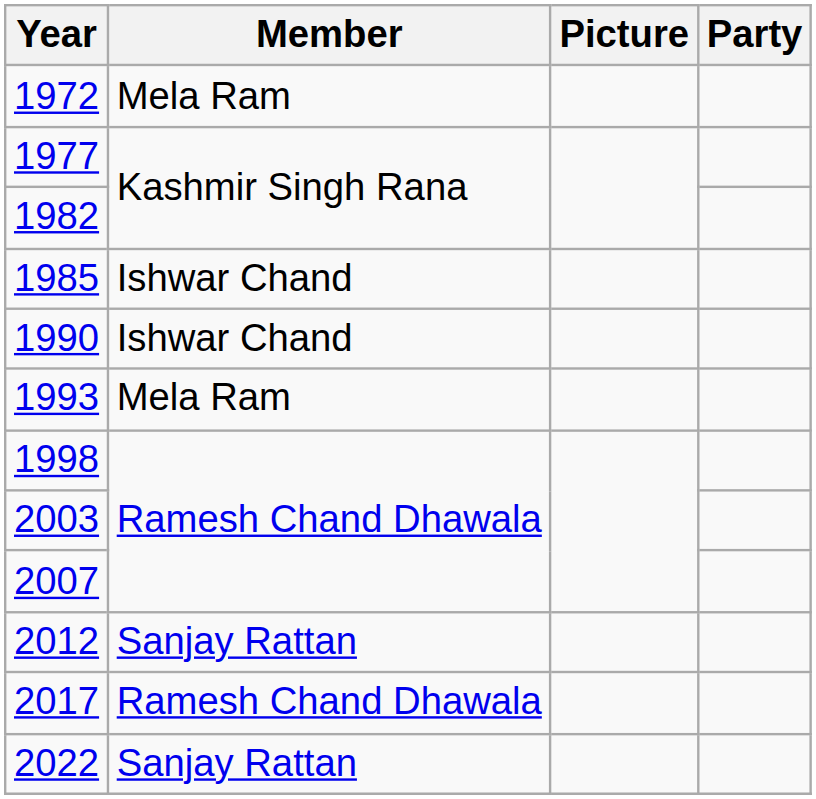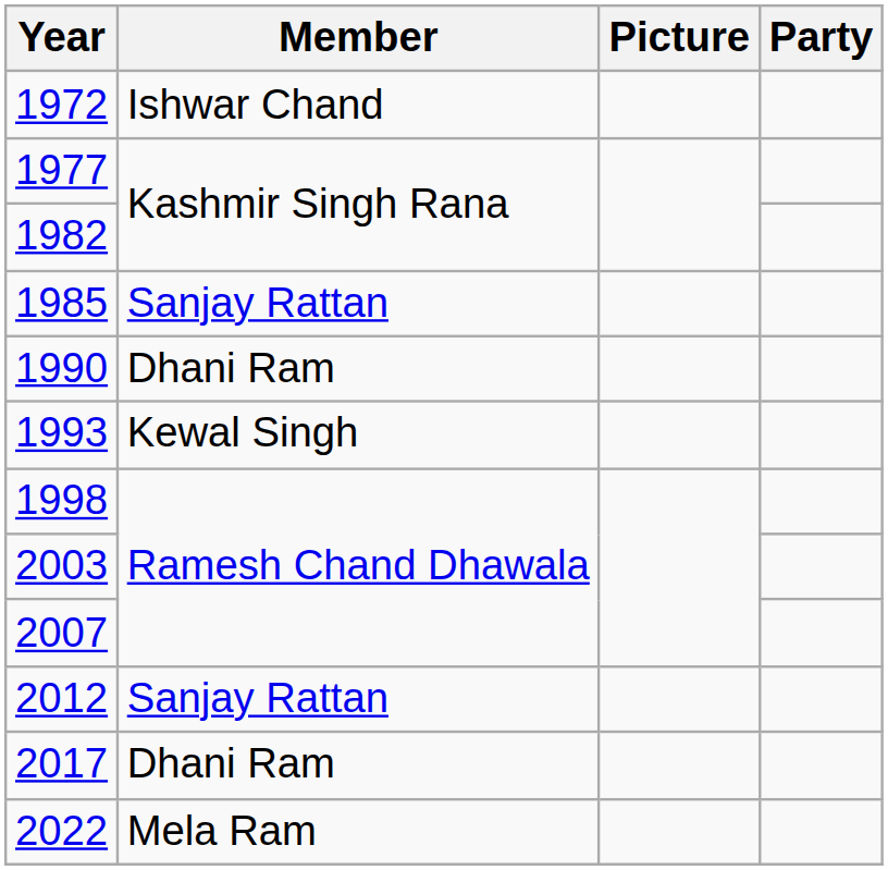 <table class="wikitable sortable">
 <tr>
 <th>Year</th>
 <th>Member</th>
 <th>Picture</th>
 <th colspan="2">Party</th>
 </tr>
 <tr>
 <td><a href='#'>1972</a></td>
-<td>Mela Ram</td>
+<td>Ishwar Chand</td>
 <td></td>
 <td></td>
 </tr>
 <tr>
 <td><a href='#'>1977</a></td>
 <td rowspan=2>Kashmir Singh Rana</td>
 <td rowspan=2></td>
 <td></td>
 </tr>
 <tr>
 <td><a href='#'>1982</a></td>
 <td></td>
 </tr>
 <tr>
 <td><a href='#'>1985</a></td>
-<td>Ishwar Chand</td>
+<td><a href='#'>Sanjay Rattan</a></td>
 <td></td>
 <td></td>
 </tr>
 <tr>
 <td><a href='#'>1990</a></td>
-<td>Ishwar Chand</td>
+<td>Dhani Ram</td>
 <td></td>
 <td></td>
 </tr>
 <tr>
 <td><a href='#'>1993</a></td>
-<td>Mela Ram</td>
+<td>Kewal Singh</td>
 <td></td>
 <td></td>
 </tr>
 <tr>
 <td><a href='#'>1998</a></td>
 <td rowspan=3><a href='#'>Ramesh Chand Dhawala</a></td>
 <td rowspan=3></td>
 <td></td>
 </tr>
 <tr>
 <td><a href='#'>2003</a></td>
 <td></td>
 </tr>
 <tr>
 <td><a href='#'>2007</a></td>
 </tr>
 <tr>
 <td><a href='#'>2012</a></td>
 <td><a href='#'>Sanjay Rattan</a></td>
 <td></td>
 <td></td>
 </tr>
 <tr>
 <td><a href='#'>2017</a></td>
-<td><a href='#'>Ramesh Chand Dhawala</a></td>
+<td>Dhani Ram</td>
 <td></td>
 <td></td>
 </tr>
 <tr>
 <td><a href='#'>2022</a></td>
-<td><a href='#'>Sanjay Rattan</a></td>
+<td>Mela Ram</td>
 <td></td>
 <td></td>
 </tr>
 <tr>
 </tr>
 </table>
